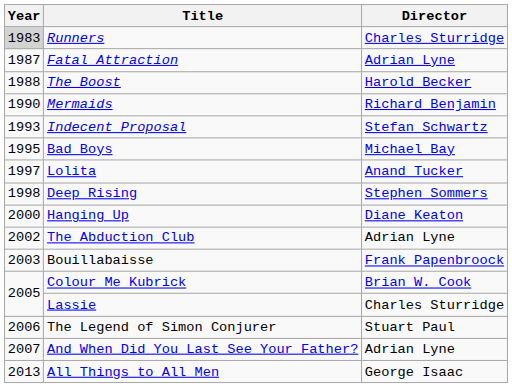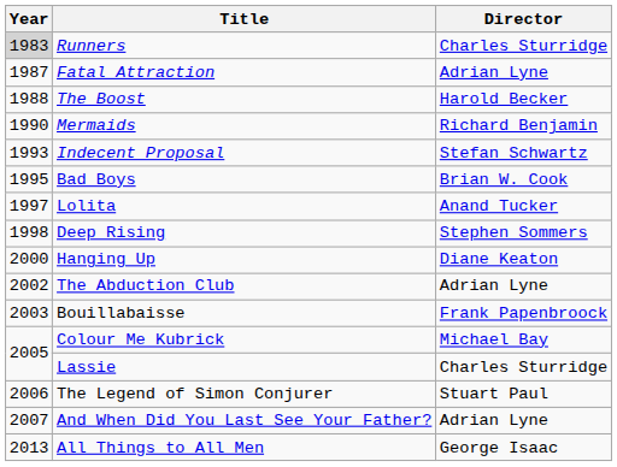 <table class="wikitable">
 <tr>
 <th>Year</th>
 <th>Title</th>
 <th>Director</th>
 </tr>
 <tr>
 <td style="background: lightgrey;">1983</td>
 <td><em><a href='#'>Runners</a></em></td>
 <td><a href='#'>Charles Sturridge</a></td>
 </tr>
 <tr>
 <td>1987</td>
 <td><em><a href='#'>Fatal Attraction</a></em></td>
 <td><a href='#'>Adrian Lyne</a></td>
 </tr>
 <tr>
 <td>1988</td>
 <td><em><a href='#'>The Boost</a></em></td>
 <td><a href='#'>Harold Becker</a></td>
 </tr>
 <tr>
 <td>1990</td>
 <td><em><a href='#'>Mermaids</a></em></td>
 <td><a href='#'>Richard Benjamin</a></td>
 </tr>
 <tr>
 <td>1993</td>
 <td><em><a href='#'>Indecent Proposal</a></td>
 <td><a href='#'>Stefan Schwartz</a></td>
 </tr>
 <tr>
 <td>1995</td>
 <td></em><a href='#'>Bad Boys</a><em></td>
-<td><a href='#'>Michael Bay</a></td>
+<td><a href='#'>Brian W. Cook</a></td>
 </tr>
 <tr>
 <td>1997</td>
 <td></em><a href='#'>Lolita</a><em></td>
 <td><a href='#'>Anand Tucker</a></td>
 </tr>
 <tr>
 <td>1998</td>
 <td></em><a href='#'>Deep Rising</a><em></td>
 <td><a href='#'>Stephen Sommers</a></td>
 </tr>
 <tr>
 <td>2000</td>
 <td></em><a href='#'>Hanging Up</a><em></td>
 <td><a href='#'>Diane Keaton</a></td>
 </tr>
 <tr>
 <td>2002</td>
 <td></em><a href='#'>The Abduction Club</a><em></td>
 <td>Adrian Lyne</td>
 </tr>
 <tr>
 <td>2003</td>
 <td></em>Bouillabaisse<em></td>
 <td><a href='#'>Frank Papenbroock</a></td>
 </tr>
 <tr>
 <td rowspan=2>2005</td>
 <td></em><a href='#'>Colour Me Kubrick</a><em></td>
-<td><a href='#'>Brian W. Cook</a></td>
+<td><a href='#'>Michael Bay</a></td>
 </tr>
 <tr>
 <td></em><a href='#'>Lassie</a><em></td>
 <td>Charles Sturridge</td>
 </tr>
 <tr>
 <td>2006</td>
 <td></em>The Legend of Simon Conjurer<em></td>
 <td>Stuart Paul</td>
 </tr>
 <tr>
 <td>2007</td>
 <td></em><a href='#'>And When Did You Last See Your Father?</a><em></td>
 <td>Adrian Lyne</td>
 </tr>
 <tr>
 <td>2013</td>
 <td></em><a href='#'>All Things to All Men</a><em></td>
 <td>George Isaac</td>
 </tr>
 </table>
